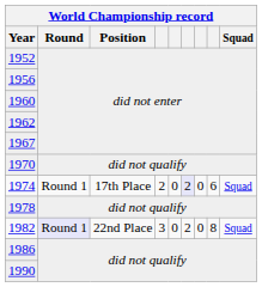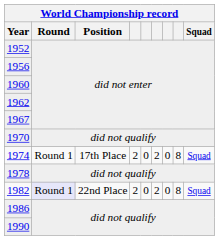 <table class="wikitable" style="text-align: center;">
 <tr>
 <th colspan=9><a href='#'>World Championship record</a></th>
 </tr>
 <tr>
 <th>Year</th>
 <th>Round</th>
 <th>Position</th>
 <th></th>
 <th></th>
 <th></th>
 <th></th>
 <th></th>
 <th><small>Squad</small></th>
 </tr>
 <tr bgcolor="efefef">
 <td> <a href='#'>1952</a></td>
 <td colspan=8 rowspan=5 align=center><em>did not enter</em></td>
 </tr>
 <tr bgcolor="efefef">
 <td> <a href='#'>1956</a></td>
 </tr>
 <tr bgcolor="efefef">
 <td> <a href='#'>1960</a></td>
 </tr>
 <tr bgcolor="efefef">
 <td> <a href='#'>1962</a></td>
 </tr>
 <tr bgcolor="efefef">
 <td> <a href='#'>1967</a></td>
 </tr>
 <tr bgcolor="efefef">
 <td> <a href='#'>1970</a></td>
 <td colspan=8 rowspan=1 align=center><em>did not qualify</em></td>
 </tr>
 <tr>
 <td> <a href='#'>1974</a></td>
 <td>Round 1</td>
 <td>17th Place</td>
 <td>2</td>
 <td>0</td>
-<td style="background: lavender;">2</td>
+<td>2</td>
 <td>0</td>
-<td>6</td>
+<td>8</td>
 <td><small><a href='#'>Squad</a></small></td>
 </tr>
 <tr bgcolor="efefef">
 <td> <a href='#'>1978</a></td>
 <td colspan=8 rowspan=1 align=center><em>did not qualify</em></td>
 </tr>
 <tr>
 <td> <a href='#'>1982</a></td>
 <td style="background: lavender;">Round 1</td>
 <td>22nd Place</td>
-<td>3</td>
+<td>2</td>
 <td>0</td>
 <td>2</td>
 <td>0</td>
 <td>8</td>
 <td><small><a href='#'>Squad</a></small></td>
 </tr>
 <tr bgcolor="efefef">
 <td> <a href='#'>1986</a></td>
 <td colspan=8 rowspan=2 align=center><em>did not qualify</em></td>
 </tr>
 <tr bgcolor="efefef">
 <td> <a href='#'>1990</a></td>
 </tr>
 </table>
